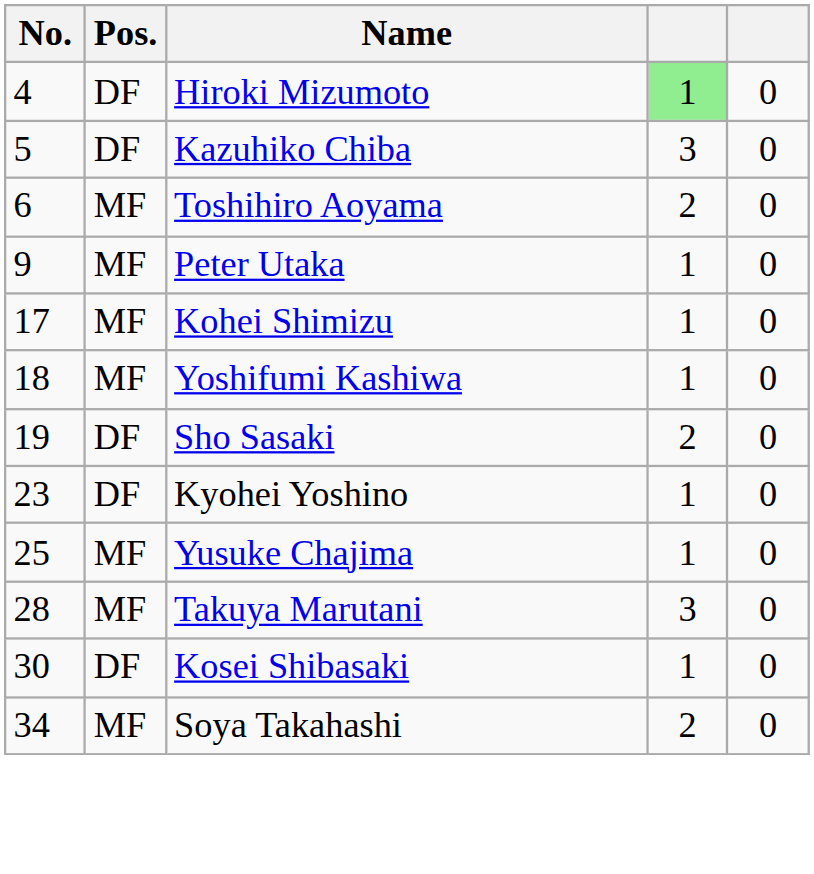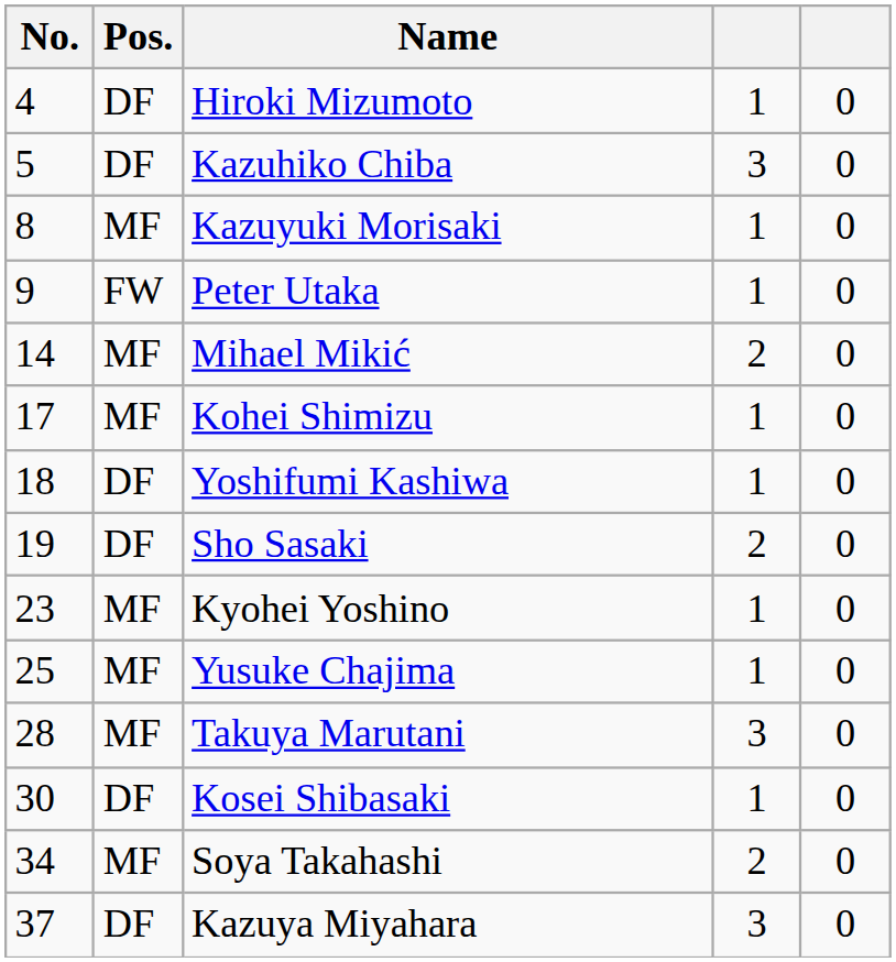 <table class="wikitable" style="text-align:center">
 <tr>
 <th width=10%>No.</th>
 <th width=10%>Pos.</th>
 <th width=60%>Name</th>
 <th width=10%></th>
 <th width=10%></th>
 </tr>
 <tr>
 <td align="left">4</td>
 <td align="left">DF</td>
 <td align="left"> <a href='#'>Hiroki Mizumoto</a></td>
-<td style="background: lightgreen;">1</td>
+<td>1</td>
 <td>0</td>
 </tr>
 <tr>
 <td align="left">5</td>
 <td align="left">DF</td>
 <td align="left"> <a href='#'>Kazuhiko Chiba</a></td>
 <td>3</td>
 <td>0</td>
 </tr>
 <tr>
-<td align="left">6</td>
+<td align="left">8</td>
 <td align="left">MF</td>
-<td align="left"> <a href='#'>Toshihiro Aoyama</a></td>
-<td>2</td>
+<td align="left"> <a href='#'>Kazuyuki Morisaki</a></td>
+<td>1</td>
 <td>0</td>
 </tr>
 <tr>
 <td align="left">9</td>
-<td align="left">MF</td>
+<td align="left">FW</td>
 <td align="left"> <a href='#'>Peter Utaka</a></td>
 <td>1</td>
+<td>0</td>
+</tr>
+<tr>
+<td align="left">14</td>
+<td align="left">MF</td>
+<td align="left"> <a href='#'>Mihael Mikić</a></td>
+<td>2</td>
 <td>0</td>
 </tr>
 <tr>
 <td align="left">17</td>
 <td align="left">MF</td>
 <td align="left"> <a href='#'>Kohei Shimizu</a></td>
 <td>1</td>
 <td>0</td>
 </tr>
 <tr>
 <td align="left">18</td>
-<td align="left">MF</td>
+<td align="left">DF</td>
 <td align="left"> <a href='#'>Yoshifumi Kashiwa</a></td>
 <td>1</td>
 <td>0</td>
 </tr>
 <tr>
 <td align="left">19</td>
 <td align="left">DF</td>
 <td align="left"> <a href='#'>Sho Sasaki</a></td>
 <td>2</td>
 <td>0</td>
 </tr>
 <tr>
 <td align="left">23</td>
-<td align="left">DF</td>
+<td align="left">MF</td>
 <td align="left"> Kyohei Yoshino</td>
 <td>1</td>
 <td>0</td>
 </tr>
 <tr>
 <td align="left">25</td>
 <td align="left">MF</td>
 <td align="left"> <a href='#'>Yusuke Chajima</a></td>
 <td>1</td>
 <td>0</td>
 </tr>
 <tr>
 <td align="left">28</td>
 <td align="left">MF</td>
 <td align="left"> <a href='#'>Takuya Marutani</a></td>
 <td>3</td>
 <td>0</td>
 </tr>
 <tr>
 <td align="left">30</td>
 <td align="left">DF</td>
 <td align="left"> <a href='#'>Kosei Shibasaki</a></td>
 <td>1</td>
 <td>0</td>
 </tr>
 <tr>
 <td align="left">34</td>
 <td align="left">MF</td>
 <td align="left"> Soya Takahashi</td>
 <td>2</td>
 <td>0</td>
 </tr>
+<tr>
+<td align="left">37</td>
+<td align="left">DF</td>
+<td align="left"> Kazuya Miyahara</td>
+<td>3</td>
+<td>0</td>
+</tr>
 </table>
